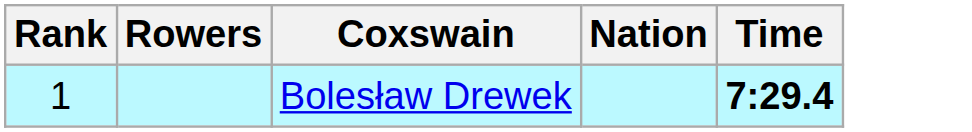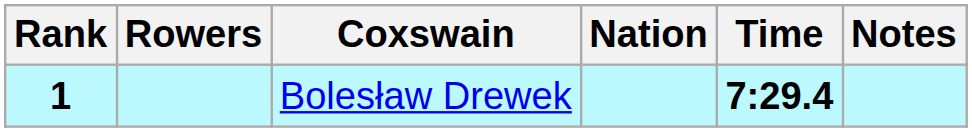 <table class="wikitable sortable" style="text-align:center">
 <tr>
 <th>Rank</th>
 <th>Rowers</th>
 <th>Coxswain</th>
 <th>Nation</th>
 <th>Time</th>
+<th>Notes</th>
 </tr>
 <tr bgcolor=bbf9ff>
-<td>1</td>
+<td><strong>1</strong></td>
 <td align=left></td>
 <td align=left><a href='#'>Bolesław Drewek</a></td>
 <td align=left></td>
 <td><strong>7:29.4</strong></td>
+<td></td>
 </tr>
 </table>
